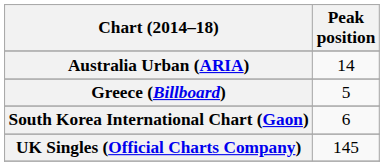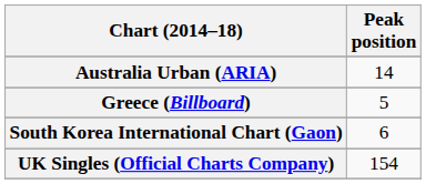 <table class="wikitable plainrowheaders sortable" style="text-align:center;">
 <tr>
 <th>Chart (2014–18)</th>
 <th>Peak<br>position</th>
 </tr>
 <tr>
 </tr>
 <tr>
 <th scope="row">Australia Urban (<a href='#'>ARIA</a>)</th>
 <td>14</td>
 </tr>
 <tr>
 </tr>
 <tr>
 </tr>
 <tr>
 </tr>
 <tr>
 </tr>
 <tr>
 </tr>
 <tr>
 </tr>
 <tr>
 </tr>
 <tr>
 <th scope="row">Greece (<em><a href='#'>Billboard</a></em>)</th>
 <td>5</td>
 </tr>
 <tr>
 </tr>
 <tr>
 </tr>
 <tr>
 </tr>
 <tr>
 </tr>
 <tr>
 <th scope="row">South Korea International Chart (<a href='#'>Gaon</a>)</th>
 <td style="text-align:center;">6</td>
 </tr>
 <tr>
 </tr>
 <tr>
 <th scope="row">UK Singles (<a href='#'>Official Charts Company</a>)</th>
-<td align="center">145</td>
+<td align="center">154</td>
 </tr>
 <tr>
 </tr>
 <tr>
 </tr>
 </table>
